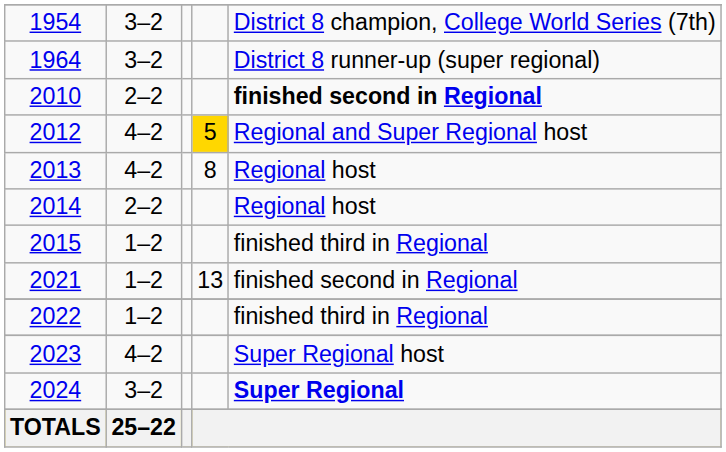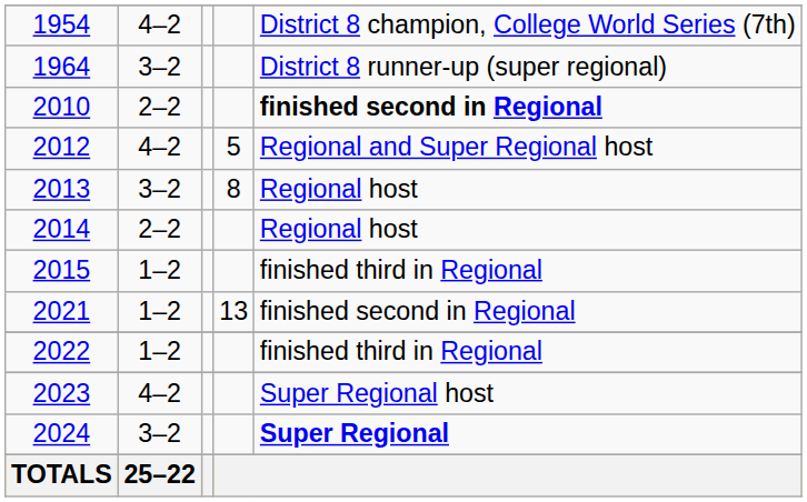 <table class=wikitable style="text-align:center">
 <tr>
 </tr>
 <tr>
 <td><a href='#'>1954</a></td>
-<td>3–2</td>
+<td>4–2</td>
 <td></td>
 <td> </td>
 <td align=left><a href='#'>District 8</a> champion, <a href='#'>College World Series</a> (7th)</td>
 </tr>
 <tr>
 <td><a href='#'>1964</a></td>
 <td>3–2</td>
 <td></td>
 <td> </td>
 <td align=left><a href='#'>District 8</a> runner-up (super regional)</td>
 </tr>
 <tr>
 <td><a href='#'>2010</a></td>
 <td>2–2</td>
 <td></td>
 <td> </td>
 <td align=left><strong>finished second in <a href='#'>Regional</a></strong></td>
 </tr>
 <tr>
 <td><a href='#'>2012</a></td>
 <td>4–2</td>
 <td></td>
-<td style="background: gold;">5</td>
+<td>5</td>
 <td align=left><a href='#'>Regional and Super Regional</a> host</td>
 </tr>
 <tr>
 <td><a href='#'>2013</a></td>
-<td>4–2</td>
+<td>3–2</td>
 <td></td>
 <td>8</td>
 <td align=left><a href='#'>Regional</a> host</td>
 </tr>
 <tr>
 <td><a href='#'>2014</a></td>
 <td>2–2</td>
 <td></td>
 <td> </td>
 <td align=left><a href='#'>Regional</a> host</td>
 </tr>
 <tr>
 <td><a href='#'>2015</a></td>
 <td>1–2</td>
 <td></td>
 <td></td>
 <td align=left>finished third in <a href='#'>Regional</a></td>
 </tr>
 <tr>
 <td><a href='#'>2021</a></td>
 <td>1–2</td>
 <td></td>
 <td>13</td>
 <td align=left>finished second in <a href='#'>Regional</a></td>
 </tr>
 <tr class="sortbottom" style="background:#FEE123; color:#black;">
 </tr>
 <tr>
 <td><a href='#'>2022</a></td>
 <td>1–2</td>
 <td></td>
 <td></td>
 <td align=left>finished third in <a href='#'>Regional</a></td>
 </tr>
 <tr class="sortbottom" style="background:#FEE123; color:#black;">
 </tr>
 <tr>
 <td><a href='#'>2023</a></td>
 <td>4–2</td>
 <td></td>
 <td></td>
 <td align=left><a href='#'>Super Regional</a> host</td>
 </tr>
 <tr>
 <td><a href='#'>2024</a></td>
 <td>3–2</td>
 <td></td>
 <td></td>
 <td align=left><strong><a href='#'>Super Regional</a></strong></td>
 </tr>
 <tr class="sortbottom" style="background:#FEE123; color:#black;">
 </tr>
 <tr class="sortbottom" style="background:#FEE123; color:#black;">
 <th>TOTALS</th>
 <th>25–22  </th>
 <th></th>
 <th colspan=2> </th>
 </tr>
 </table>
